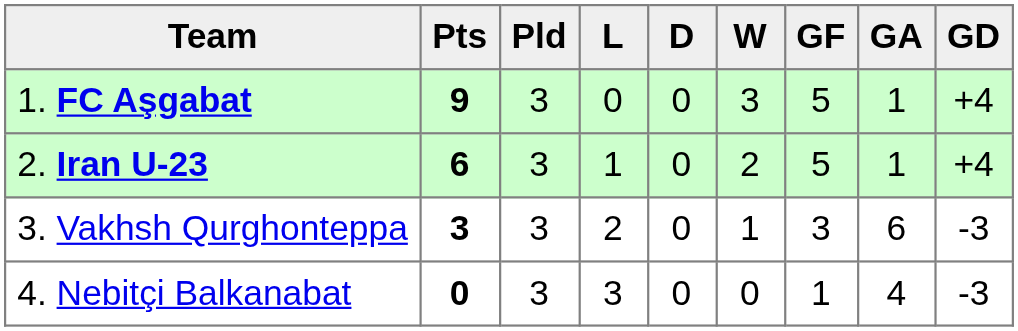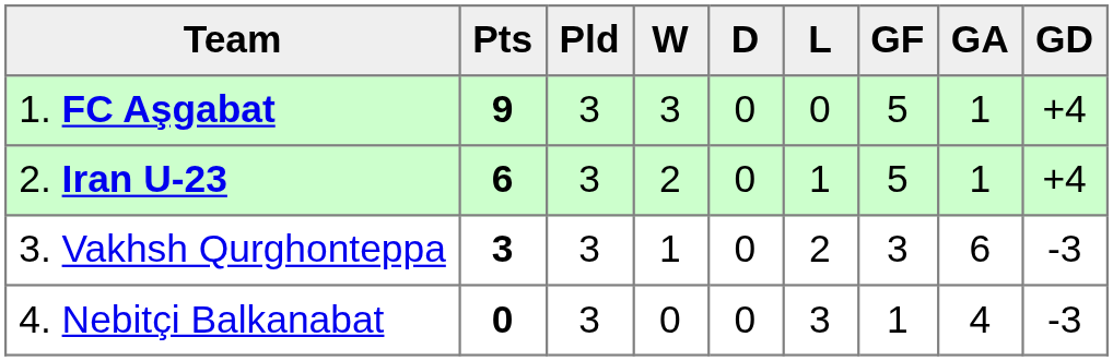 <table style=border-collapse:collapse border=1 cellspacing=0 cellpadding=5>
 <tr align=center bgcolor=#efefef>
 <th>Team</th>
 <th width=20>Pts</th>
 <th width=20>Pld</th>
+<th width=20>W</th>
+<th width=20>D</th>
 <th width=20>L</th>
-<th width=20>D</th>
-<th width=20>W</th>
 <th width=20>GF</th>
 <th width=20>GA</th>
 <th width=20>GD</th>
 </tr>
 <tr align=center bgcolor=ccffcc>
 <td align=left>1.  <strong><a href='#'>FC Aşgabat</a></strong></td>
 <td><strong>9</strong></td>
 <td>3</td>
+<td>3</td>
 <td>0</td>
 <td>0</td>
-<td>3</td>
 <td>5</td>
 <td>1</td>
 <td>+4</td>
 </tr>
 <tr align=center bgcolor=ccffcc>
 <td align=left>2.  <strong><a href='#'>Iran U-23</a></strong></td>
 <td><strong>6</strong></td>
 <td>3</td>
+<td>2</td>
+<td>0</td>
 <td>1</td>
-<td>0</td>
-<td>2</td>
 <td>5</td>
 <td>1</td>
 <td>+4</td>
 </tr>
 <tr align=center>
 <td align=left>3.  <a href='#'>Vakhsh Qurghonteppa</a></td>
 <td><strong>3</strong></td>
 <td>3</td>
+<td>1</td>
+<td>0</td>
 <td>2</td>
-<td>0</td>
-<td>1</td>
 <td>3</td>
 <td>6</td>
 <td>-3</td>
 </tr>
 <tr align=center>
 <td align=left>4.  <a href='#'>Nebitçi Balkanabat</a></td>
 <td><strong>0</strong></td>
 <td>3</td>
-<td>3</td>
 <td>0</td>
 <td>0</td>
+<td>3</td>
 <td>1</td>
 <td>4</td>
 <td>-3</td>
 </tr>
 </table>
